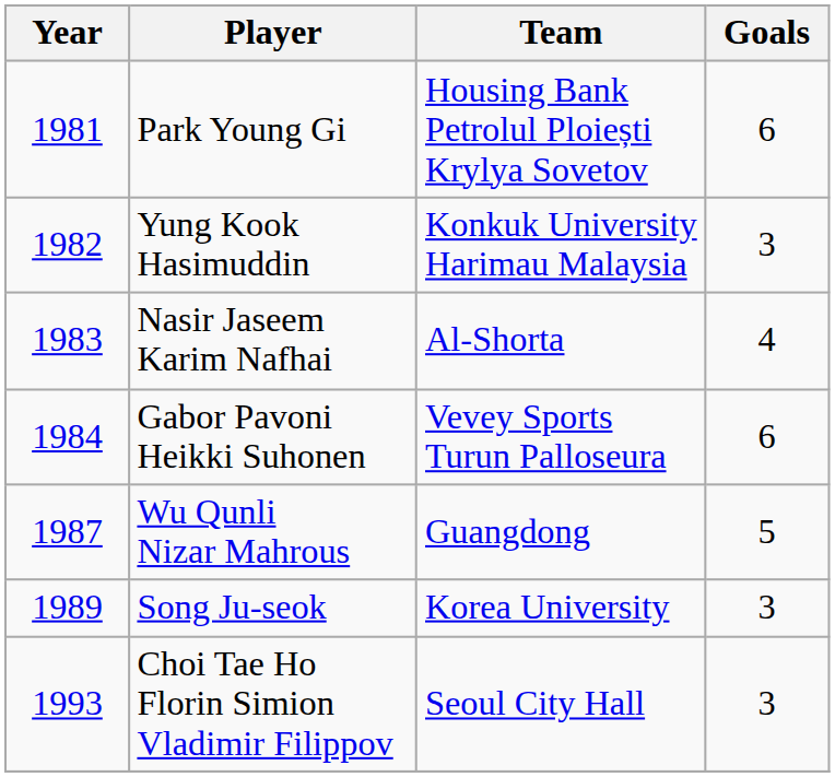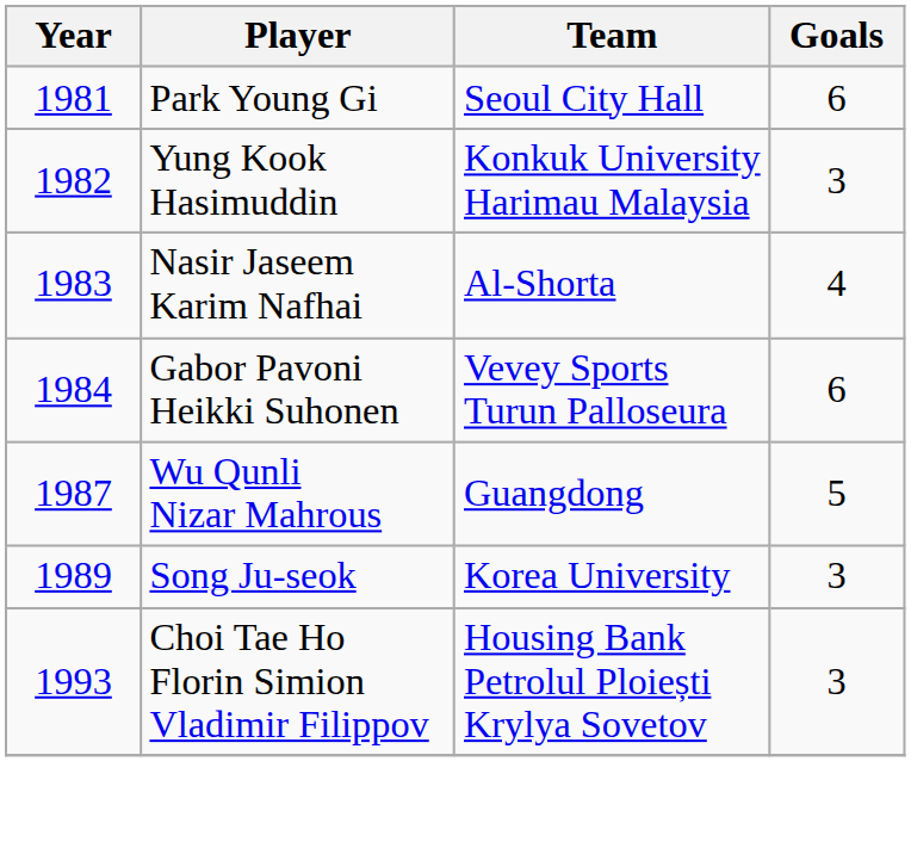 <table class="wikitable sortable">
 <tr>
 <th width=15%>Year</th>
 <th width=35%>Player</th>
 <th width=35%>Team</th>
 <th width=15%>Goals</th>
 </tr>
 <tr>
 <td align="center"><a href='#'>1981</a></td>
 <td> Park Young Gi</td>
-<td> <a href='#'>Housing Bank</a> <br>  <a href='#'>Petrolul Ploiești</a> <br>  <a href='#'>Krylya Sovetov</a></td>
+<td> <a href='#'>Seoul City Hall</a></td>
 <td align="center">6</td>
 </tr>
 <tr>
 <td align="center"><a href='#'>1982</a></td>
 <td> Yung Kook <br>  Hasimuddin</td>
 <td> <a href='#'>Konkuk University</a> <br>  <a href='#'>Harimau Malaysia</a></td>
 <td align="center">3</td>
 </tr>
 <tr>
 <td align="center"><a href='#'>1983</a></td>
 <td> Nasir Jaseem <br>  Karim Nafhai</td>
 <td> <a href='#'>Al-Shorta</a></td>
 <td align="center">4</td>
 </tr>
 <tr>
 <td align="center"><a href='#'>1984</a></td>
 <td> Gabor Pavoni <br>  Heikki Suhonen</td>
 <td> <a href='#'>Vevey Sports</a> <br>  <a href='#'>Turun Palloseura</a></td>
 <td align="center">6</td>
 </tr>
 <tr>
 <td align="center"><a href='#'>1987</a></td>
 <td> <a href='#'>Wu Qunli</a> <br>  <a href='#'>Nizar Mahrous</a></td>
 <td> <a href='#'>Guangdong</a> <br> </td>
 <td align="center">5</td>
 </tr>
 <tr>
 <td align="center"><a href='#'>1989</a></td>
 <td> <a href='#'>Song Ju-seok</a></td>
 <td> <a href='#'>Korea University</a></td>
 <td align="center">3</td>
 </tr>
 <tr>
 <td align="center"><a href='#'>1993</a></td>
 <td> Choi Tae Ho <br>  Florin Simion <br>  <a href='#'>Vladimir Filippov</a></td>
-<td> <a href='#'>Seoul City Hall</a></td>
+<td> <a href='#'>Housing Bank</a> <br>  <a href='#'>Petrolul Ploiești</a> <br>  <a href='#'>Krylya Sovetov</a></td>
 <td align="center">3</td>
 </tr>
 <tr>
 </tr>
 </table>
